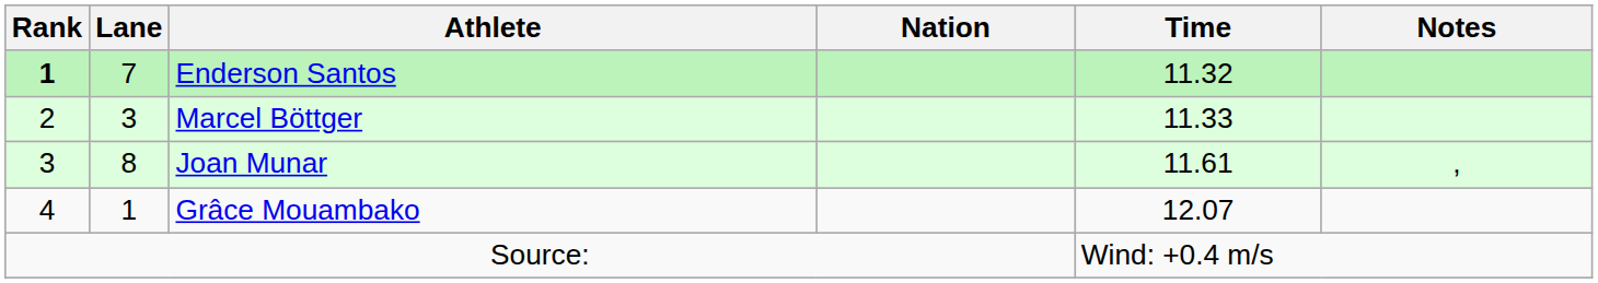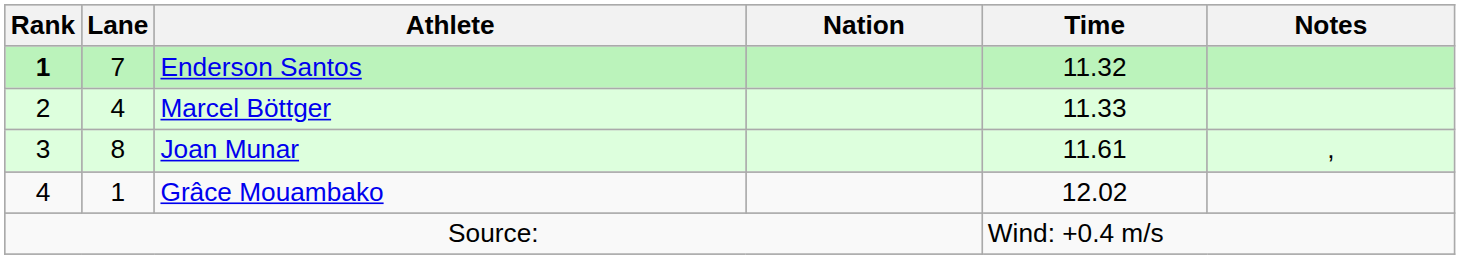 <table class="wikitable sortable" style="text-align:center;width: 70%;">
 <tr>
 <th scope="col" style="width: 15px;">Rank</th>
 <th scope="col" style="width: 15px;">Lane</th>
 <th scope="col">Athlete</th>
 <th scope="col">Nation</th>
 <th scope="col">Time</th>
 <th scope="col">Notes</th>
 </tr>
 <tr bgcolor=bbf3bb>
 <td><strong>1</strong></td>
 <td>7</td>
 <td align=left><a href='#'>Enderson Santos</a><br></td>
 <td align=left></td>
 <td>11.32</td>
 <td></td>
 </tr>
 <tr bgcolor=ddffdd>
 <td>2</td>
-<td>3</td>
+<td>4</td>
 <td align=left><a href='#'>Marcel Böttger</a><br></td>
 <td align=left></td>
 <td>11.33</td>
 <td></td>
 </tr>
 <tr bgcolor=ddffdd>
 <td>3</td>
 <td>8</td>
 <td align=left><a href='#'>Joan Munar</a><br></td>
 <td align=left></td>
 <td>11.61</td>
 <td>, </td>
 </tr>
 <tr>
 <td>4</td>
 <td>1</td>
 <td align=left><a href='#'>Grâce Mouambako</a><br></td>
 <td align=left></td>
-<td>12.07</td>
+<td>12.02</td>
 <td></td>
 </tr>
 <tr class="sortbottom">
 <td colspan="4">Source:</td>
 <td colspan="2" style="text-align:left;">Wind: +0.4 m/s</td>
 </tr>
 </table>
